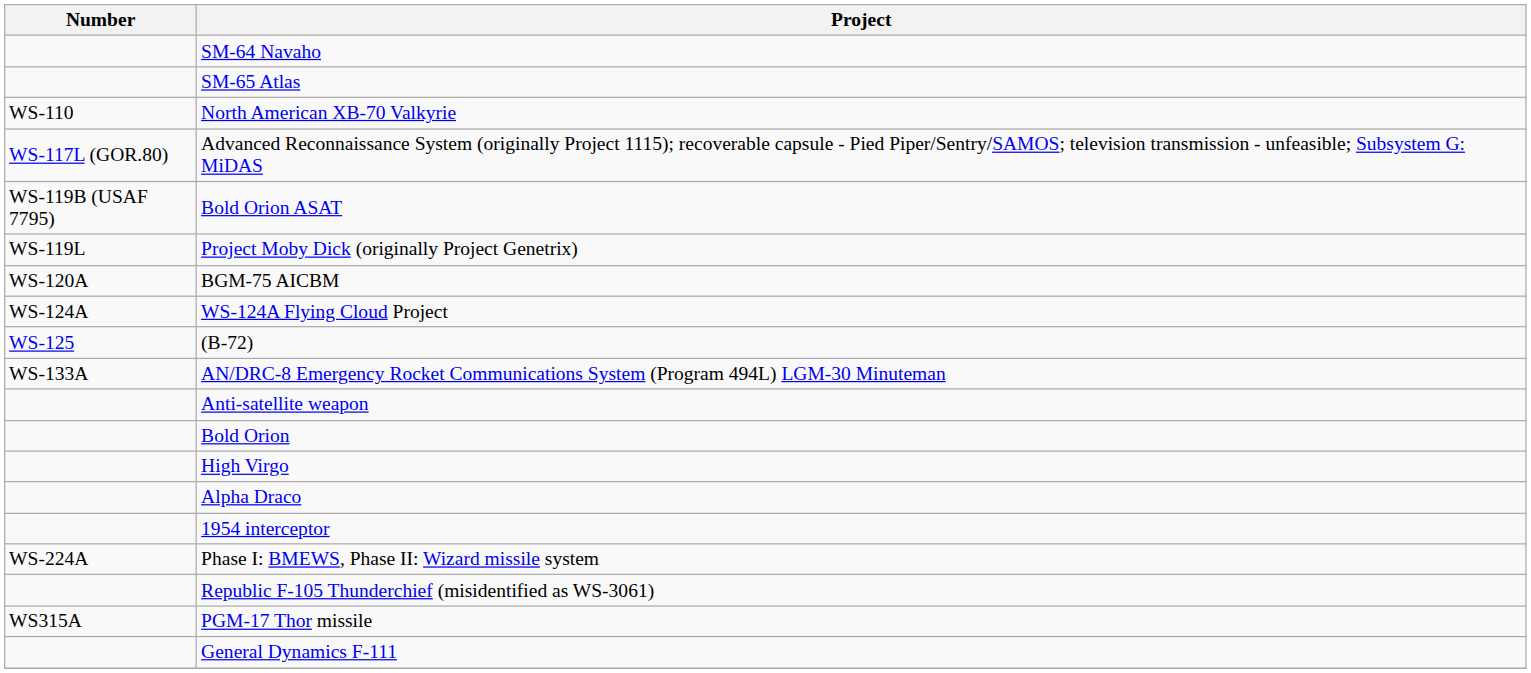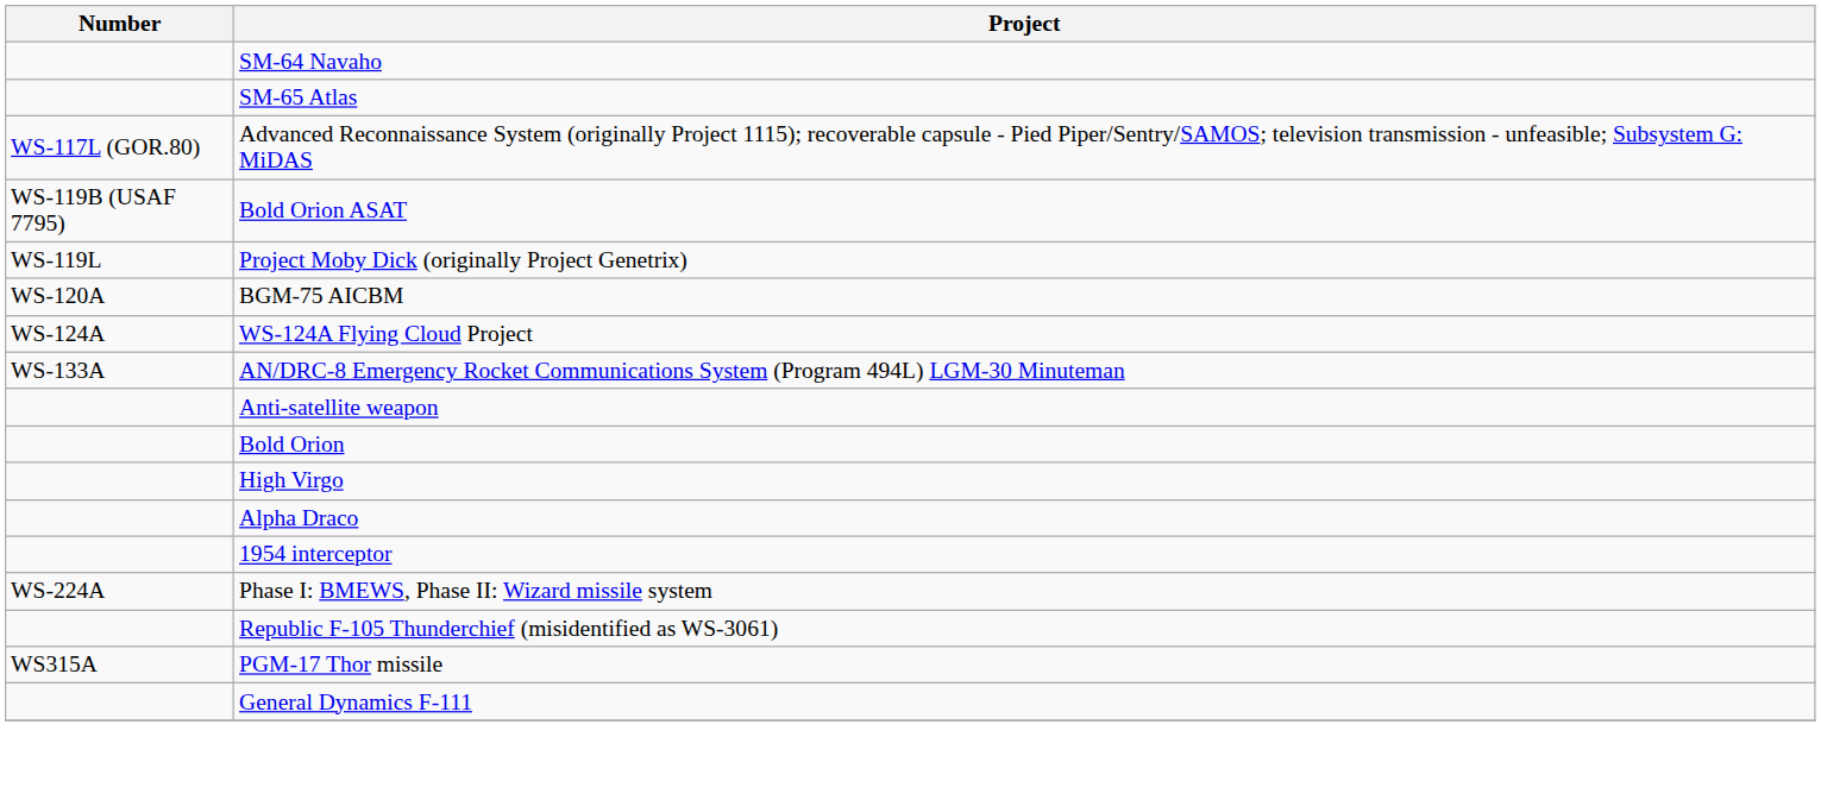 <table class="wikitable sortable">
 <tr>
 <th width=150px>Number</th>
 <th>Project</th>
 </tr>
 <tr>
 <td></td>
 <td><a href='#'>SM-64 Navaho</a></td>
 </tr>
 <tr>
 <td></td>
 <td><a href='#'>SM-65 Atlas</a></td>
-</tr>
-<tr>
-<td>WS-110</td>
-<td><a href='#'>North American XB-70 Valkyrie</a></td>
 </tr>
 <tr>
 <td><a href='#'>WS-117L</a> (GOR.80)</td>
 <td>Advanced Reconnaissance System (originally Project 1115); recoverable capsule - Pied Piper/Sentry/<a href='#'>SAMOS</a>; television transmission - unfeasible; <a href='#'>Subsystem G: MiDAS</a></td>
 </tr>
 <tr>
 <td>WS-119B (USAF 7795)</td>
 <td><a href='#'>Bold Orion ASAT</a></td>
 </tr>
 <tr>
 <td>WS-119L</td>
 <td><a href='#'>Project Moby Dick</a> (originally Project Genetrix)</td>
 </tr>
 <tr>
 <td>WS-120A</td>
 <td>BGM-75 AICBM</td>
 </tr>
 <tr>
 <td>WS-124A</td>
 <td><a href='#'>WS-124A Flying Cloud</a> Project</td>
-</tr>
-<tr>
-<td><a href='#'>WS-125</a></td>
-<td>(B-72)</td>
 </tr>
 <tr>
 <td>WS-133A</td>
 <td><a href='#'>AN/DRC-8 Emergency Rocket Communications System</a> (Program 494L) <a href='#'>LGM-30 Minuteman</a></td>
 </tr>
 <tr>
 <td></td>
 <td><a href='#'>Anti-satellite weapon</a></td>
 </tr>
 <tr>
 <td></td>
 <td><a href='#'>Bold Orion</a></td>
 </tr>
 <tr>
 <td></td>
 <td><a href='#'>High Virgo</a></td>
 </tr>
 <tr>
 <td></td>
 <td><a href='#'>Alpha Draco</a></td>
 </tr>
 <tr>
 <td></td>
 <td><a href='#'>1954 interceptor</a></td>
 </tr>
 <tr>
 <td>WS-224A</td>
 <td>Phase I: <a href='#'>BMEWS</a>, Phase II: <a href='#'>Wizard missile</a> system</td>
 </tr>
 <tr>
 <td></td>
 <td><a href='#'>Republic F-105 Thunderchief</a> (misidentified as  WS-3061)</td>
 </tr>
 <tr>
 <td>WS315A</td>
 <td><a href='#'>PGM-17 Thor</a> missile</td>
 </tr>
 <tr>
 <td></td>
 <td><a href='#'>General Dynamics F-111</a></td>
 </tr>
 <tr>
 </tr>
 </table>
